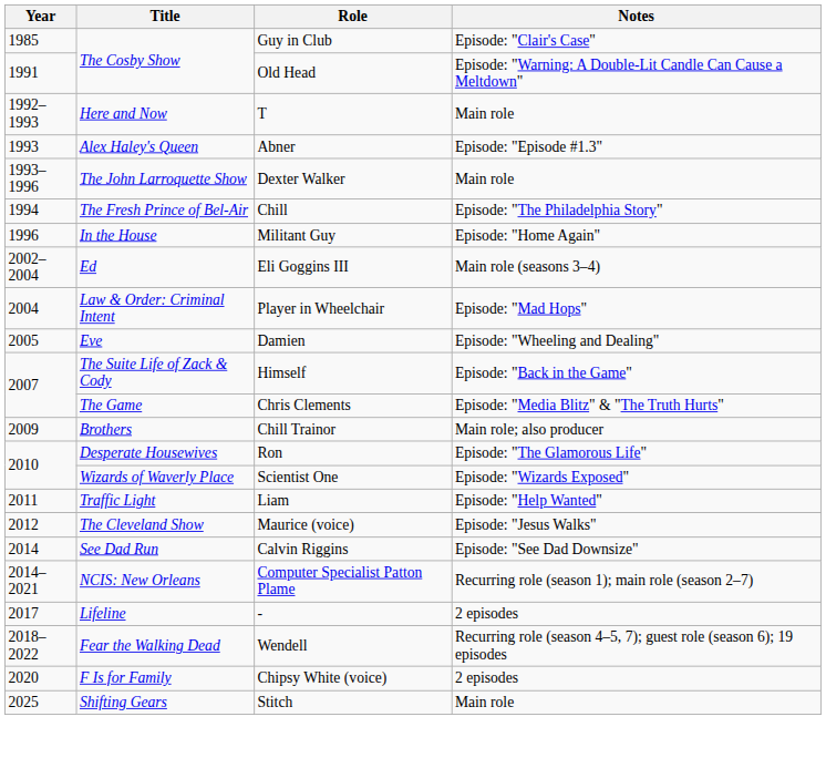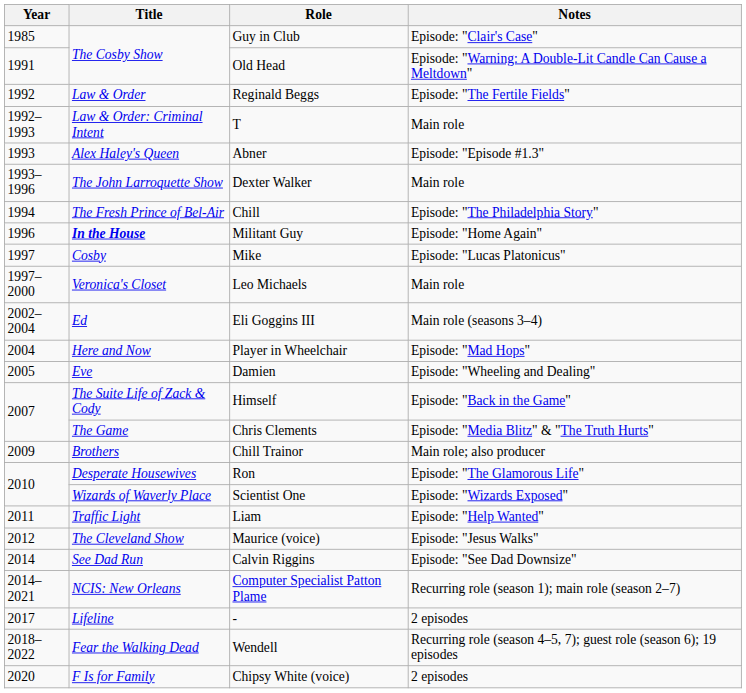 <table class="wikitable sortable">
 <tr>
 <th>Year</th>
 <th>Title</th>
 <th>Role</th>
 <th class="unsortable">Notes</th>
 </tr>
 <tr>
 <td>1985</td>
 <td rowspan=2><em><a href='#'>The Cosby Show</a></em></td>
 <td>Guy in Club</td>
 <td>Episode: "<a href='#'>Clair's Case</a>"</td>
 </tr>
 <tr>
 <td>1991</td>
 <td>Old Head</td>
 <td>Episode: "<a href='#'>Warning: A Double-Lit Candle Can Cause a Meltdown</a>"</td>
 </tr>
 <tr>
+<td>1992</td>
+<td><em><a href='#'>Law & Order</a></em></td>
+<td>Reginald Beggs</td>
+<td>Episode: "<a href='#'>The Fertile Fields</a>"</td>
+</tr>
+<tr>
 <td>1992–1993</td>
-<td><em><a href='#'>Here and Now</a></em></td>
+<td><em><a href='#'>Law & Order: Criminal Intent</a></em></td>
 <td>T</td>
 <td>Main role</td>
 </tr>
 <tr>
 <td>1993</td>
 <td><em><a href='#'>Alex Haley's Queen</a></em></td>
 <td>Abner</td>
 <td>Episode: "Episode #1.3"</td>
 </tr>
 <tr>
 <td>1993–1996</td>
 <td><em><a href='#'>The John Larroquette Show</a></em></td>
 <td>Dexter Walker</td>
 <td>Main role</td>
 </tr>
 <tr>
 <td>1994</td>
 <td><em><a href='#'>The Fresh Prince of Bel-Air</a></em></td>
 <td>Chill</td>
 <td>Episode: "<a href='#'>The Philadelphia Story</a>"</td>
 </tr>
 <tr>
 <td>1996</td>
-<td><em><a href='#'>In the House</a></em></td>
+<td><strong><em><a href='#'>In the House</a></em></strong></td>
 <td>Militant Guy</td>
 <td>Episode: "Home Again"</td>
+</tr>
+<tr>
+<td>1997</td>
+<td><em><a href='#'>Cosby</a></em></td>
+<td>Mike</td>
+<td>Episode: "Lucas Platonicus"</td>
+</tr>
+<tr>
+<td>1997–2000</td>
+<td><em><a href='#'>Veronica's Closet</a></em></td>
+<td>Leo Michaels</td>
+<td>Main role</td>
 </tr>
 <tr>
 <td>2002–2004</td>
 <td><em><a href='#'>Ed</a></em></td>
 <td>Eli Goggins III</td>
 <td>Main role (seasons 3–4)</td>
 </tr>
 <tr>
 <td>2004</td>
-<td><em><a href='#'>Law & Order: Criminal Intent</a></em></td>
+<td><em><a href='#'>Here and Now</a></em></td>
 <td>Player in Wheelchair</td>
 <td>Episode: "<a href='#'>Mad Hops</a>"</td>
 </tr>
 <tr>
 <td>2005</td>
 <td><em><a href='#'>Eve</a></em></td>
 <td>Damien</td>
 <td>Episode: "Wheeling and Dealing"</td>
 </tr>
 <tr>
 <td rowspan=2>2007</td>
 <td><em><a href='#'>The Suite Life of Zack & Cody</a></em></td>
 <td>Himself</td>
 <td>Episode: "<a href='#'>Back in the Game</a>"</td>
 </tr>
 <tr>
 <td><em><a href='#'>The Game</a></em></td>
 <td>Chris Clements</td>
 <td>Episode: "<a href='#'>Media Blitz</a>" & "<a href='#'>The Truth Hurts</a>"</td>
 </tr>
 <tr>
 <td>2009</td>
 <td><em><a href='#'>Brothers</a></em></td>
 <td>Chill Trainor</td>
 <td>Main role; also producer</td>
 </tr>
 <tr>
 <td rowspan=2>2010</td>
 <td><em><a href='#'>Desperate Housewives</a></em></td>
 <td>Ron</td>
 <td>Episode: "<a href='#'>The Glamorous Life</a>"</td>
 </tr>
 <tr>
 <td><em><a href='#'>Wizards of Waverly Place</a></em></td>
 <td>Scientist One</td>
 <td>Episode: "<a href='#'>Wizards Exposed</a>"</td>
 </tr>
 <tr>
 <td>2011</td>
 <td><em><a href='#'>Traffic Light</a></em></td>
 <td>Liam</td>
 <td>Episode: "<a href='#'>Help Wanted</a>"</td>
 </tr>
 <tr>
 <td>2012</td>
 <td><em><a href='#'>The Cleveland Show</a></em></td>
 <td>Maurice (voice)</td>
 <td>Episode: "Jesus Walks"</td>
 </tr>
 <tr>
 <td>2014</td>
 <td><em><a href='#'>See Dad Run</a></em></td>
 <td>Calvin Riggins</td>
 <td>Episode: "See Dad Downsize"</td>
 </tr>
 <tr>
 <td>2014–2021</td>
 <td><em><a href='#'>NCIS: New Orleans</a></em></td>
 <td><a href='#'>Computer Specialist Patton Plame</a></td>
 <td>Recurring role (season 1); main role (season 2–7)</td>
 </tr>
 <tr>
 <td>2017</td>
 <td><em><a href='#'>Lifeline</a></em></td>
 <td>-</td>
 <td>2 episodes</td>
 </tr>
 <tr>
 <td>2018–2022</td>
 <td><em><a href='#'>Fear the Walking Dead</a></em></td>
 <td>Wendell</td>
 <td>Recurring role (season 4–5, 7); guest role (season 6); 19 episodes</td>
 </tr>
 <tr>
 <td>2020</td>
 <td><em><a href='#'>F Is for Family</a></em></td>
 <td>Chipsy White (voice)</td>
 <td>2 episodes</td>
 </tr>
-<tr>
-<td>2025</td>
-<td><em><a href='#'>Shifting Gears</a></em></td>
-<td>Stitch</td>
-<td>Main role</td>
-</tr>
 </table>
